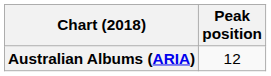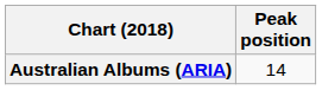 <table class="wikitable plainrowheaders" style="text-align:center">
 <tr>
 <th scope="col">Chart (2018)</th>
 <th scope="col">Peak<br> position</th>
 </tr>
 <tr>
 <th scope="row">Australian Albums (<a href='#'>ARIA</a>)</th>
-<td>12</td>
+<td>14</td>
 </tr>
 </table>
